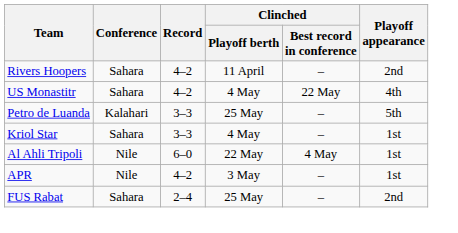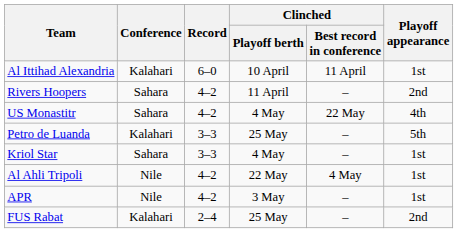 <table class="wikitable" style="font-size:95%; text-align:center">
 <tr>
 <th rowspan="2">Team</th>
 <th rowspan="2">Conference</th>
 <th rowspan="2">Record</th>
 <th colspan="2">Clinched</th>
 <th rowspan="2">Playoff<br>appearance</th>
 </tr>
 <tr>
 <th>Playoff berth</th>
 <th>Best record<br>in conference</th>
+</tr>
+<tr>
+<td align="left"> <a href='#'>Al Ittihad Alexandria</a></td>
+<td>Kalahari</td>
+<td>6–0</td>
+<td>10 April</td>
+<td>11 April</td>
+<td>1st</td>
 </tr>
 <tr>
 <td align="left"> <a href='#'>Rivers Hoopers</a></td>
 <td>Sahara</td>
 <td>4–2</td>
 <td>11 April</td>
 <td>–</td>
 <td>2nd</td>
 </tr>
 <tr>
 <td align="left"> <a href='#'>US Monastitr</a></td>
 <td>Sahara</td>
 <td>4–2</td>
 <td>4 May</td>
 <td>22 May</td>
 <td>4th</td>
 </tr>
 <tr>
 <td align="left"> <a href='#'>Petro de Luanda</a></td>
 <td>Kalahari</td>
 <td>3–3</td>
 <td>25 May</td>
 <td>–</td>
 <td>5th</td>
 </tr>
 <tr>
 <td align="left"> <a href='#'>Kriol Star</a></td>
 <td>Sahara</td>
 <td>3–3</td>
 <td>4 May</td>
 <td>–</td>
 <td>1st</td>
 </tr>
 <tr>
 <td align="left"> <a href='#'>Al Ahli Tripoli</a></td>
 <td>Nile</td>
-<td>6–0</td>
+<td>4–2</td>
 <td>22 May</td>
 <td>4 May</td>
 <td>1st</td>
 </tr>
 <tr>
 <td align="left"> <a href='#'>APR</a></td>
 <td>Nile</td>
 <td>4–2</td>
 <td>3 May</td>
 <td>–</td>
 <td>1st</td>
 </tr>
 <tr>
 <td align="left"> <a href='#'>FUS Rabat</a></td>
-<td>Sahara</td>
+<td>Kalahari</td>
 <td>2–4</td>
 <td>25 May</td>
 <td>–</td>
 <td>2nd</td>
 </tr>
 </table>
